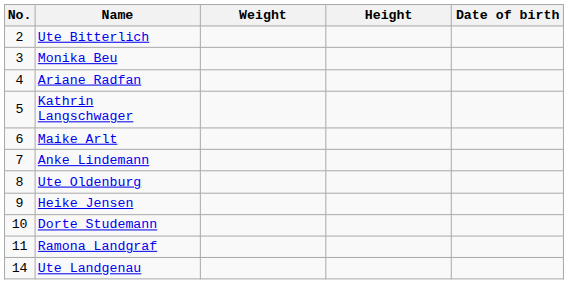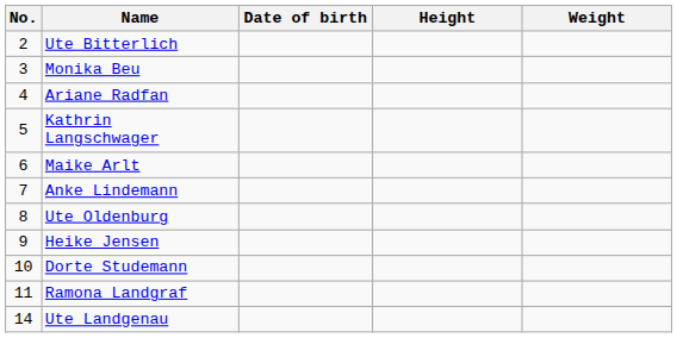 <table class=wikitable sortable style=text-align:center;>
 <tr>
 <th>No.</th>
 <th style=width:12em>Name</th>
+<th style=width:8em>Date of birth</th>
+<th style=width:9em>Height</th>
 <th style=width:9em>Weight</th>
-<th style=width:9em>Height</th>
-<th style=width:8em>Date of birth</th>
 </tr>
 <tr>
 <td>2</td>
 <td align=left><a href='#'>Ute Bitterlich</a></td>
 <td></td>
 <td></td>
 <td></td>
 </tr>
 <tr>
 <td>3</td>
 <td align=left><a href='#'>Monika Beu</a></td>
 <td></td>
 <td></td>
 <td></td>
 </tr>
 <tr>
 <td>4</td>
 <td align=left><a href='#'>Ariane Radfan</a></td>
 <td></td>
 <td></td>
 <td></td>
 </tr>
 <tr>
 <td>5</td>
 <td align=left><a href='#'>Kathrin Langschwager</a></td>
 <td></td>
 <td></td>
 <td></td>
 </tr>
 <tr>
 <td>6</td>
 <td align=left><a href='#'>Maike Arlt</a></td>
 <td></td>
 <td></td>
 <td></td>
 </tr>
 <tr>
 <td>7</td>
 <td align=left><a href='#'>Anke Lindemann</a></td>
 <td></td>
 <td></td>
 <td></td>
 </tr>
 <tr>
 <td>8</td>
 <td align=left><a href='#'>Ute Oldenburg</a></td>
 <td></td>
 <td></td>
 <td></td>
 </tr>
 <tr>
 <td>9</td>
 <td align=left><a href='#'>Heike Jensen</a></td>
 <td></td>
 <td></td>
 <td></td>
 </tr>
 <tr>
 <td>10</td>
 <td align=left><a href='#'>Dorte Studemann</a></td>
 <td></td>
 <td></td>
 <td></td>
 </tr>
 <tr>
 <td>11</td>
 <td align=left><a href='#'>Ramona Landgraf</a></td>
 <td></td>
 <td></td>
 <td></td>
 </tr>
 <tr>
 <td>14</td>
 <td align=left><a href='#'>Ute Landgenau</a></td>
 <td></td>
 <td></td>
 <td></td>
 </tr>
 </table>
